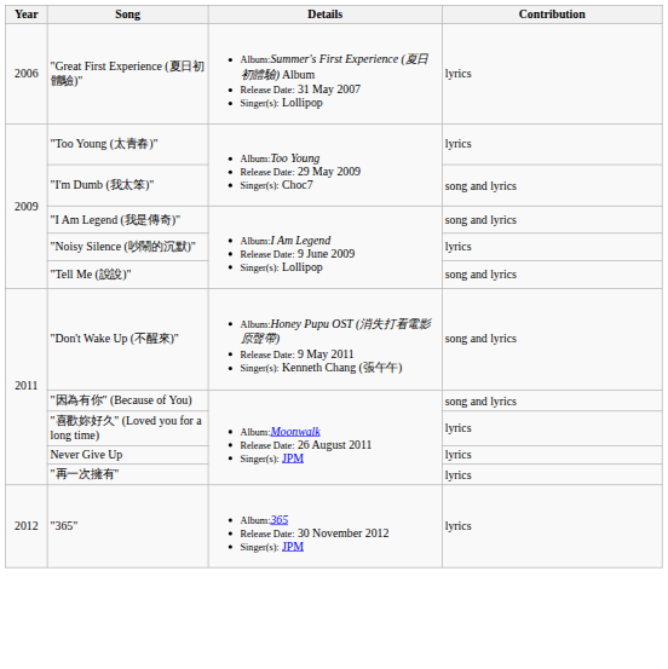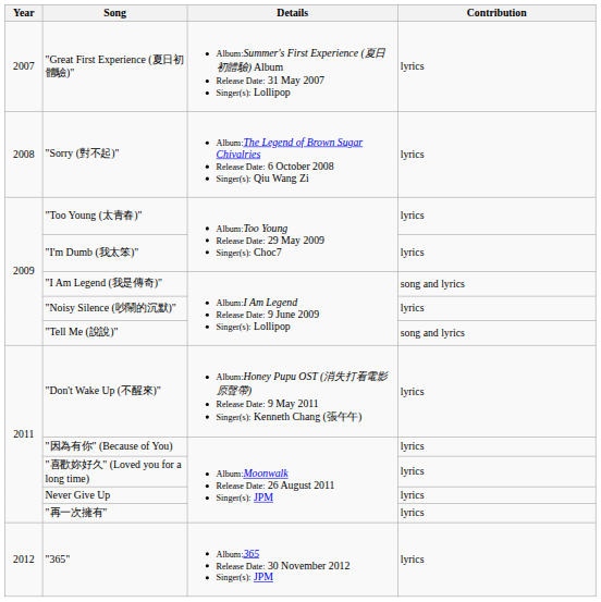 <table class="wikitable">
 <tr>
 <th style="width:50px;">Year</th>
 <th style="width:210px;">Song</th>
 <th style="width:310px;">Details</th>
 <th style="width:290px;">Contribution</th>
 </tr>
 <tr>
-<td style="text-align:center">2006</td>
+<td style="text-align:center">2007</td>
 <td>"Great First Experience (夏日初體驗)"</td>
 <td><br><ul><li><small>Album:</small><em>Summer's First Experience (夏日初體驗)</em> Album</li><li><small>Release Date:</small> 31 May 2007</li><li><small>Singer(s):</small> Lollipop</li></ul></td>
+<td>lyrics</td>
+</tr>
+<tr>
+<td style="text-align:center">2008</td>
+<td>"Sorry (對不起)"</td>
+<td><br><ul><li><small>Album:</small><em><a href='#'>The Legend of Brown Sugar Chivalries</a></em></li><li><small>Release Date:</small> 6 October 2008</li><li><small>Singer(s):</small> Qiu Wang Zi</li></ul></td>
 <td>lyrics</td>
 </tr>
 <tr>
 <td style="text-align:center" rowspan=5>2009</td>
 <td>"Too Young (太青春)"</td>
 <td rowspan=2><br><ul><li><small>Album:</small><em>Too Young</em></li><li><small>Release Date:</small> 29 May 2009</li><li><small>Singer(s):</small> Choc7</li></ul></td>
 <td>lyrics</td>
 </tr>
 <tr>
 <td>"I'm Dumb (我太笨)"</td>
-<td>song and lyrics</td>
+<td>lyrics</td>
 </tr>
 <tr>
 <td>"I Am Legend (我是傳奇)"</td>
 <td rowspan=3><br><ul><li><small>Album:</small><em>I Am Legend</em></li><li><small>Release Date:</small> 9 June 2009</li><li><small>Singer(s):</small> Lollipop</li></ul></td>
 <td>song and lyrics</td>
 </tr>
 <tr>
 <td>"Noisy Silence (吵鬧的沉默)"</td>
 <td>lyrics</td>
 </tr>
 <tr>
 <td>"Tell Me (說說)"</td>
 <td>song and lyrics</td>
 </tr>
 <tr>
 <td style="text-align:center" rowspan=5>2011</td>
 <td>"Don't Wake Up (不醒來)"</td>
 <td><br><ul><li><small>Album:</small><em>Honey Pupu OST (消失打看電影原聲帶)</em></li><li><small>Release Date:</small> 9 May 2011</li><li><small>Singer(s):</small> Kenneth Chang (張午午)</li></ul></td>
-<td>song and lyrics</td>
+<td>lyrics</td>
 </tr>
 <tr>
 <td>"因為有你" (Because of You)</td>
 <td rowspan=4><br><ul><li><small>Album:</small><em><a href='#'>Moonwalk</a></em></li><li><small>Release Date:</small> 26 August 2011</li><li><small>Singer(s):</small> <a href='#'>JPM</a></li></ul></td>
-<td>song and lyrics</td>
+<td>lyrics</td>
 </tr>
 <tr>
 <td>"喜歡妳好久" (Loved you for a long time)</td>
 <td>lyrics</td>
 </tr>
 <tr>
 <td>Never Give Up</td>
 <td>lyrics</td>
 </tr>
 <tr>
 <td>"再一次擁有"</td>
 <td>lyrics</td>
 </tr>
 <tr>
 <td style="text-align:center">2012</td>
 <td>"365"</td>
 <td><br><ul><li><small>Album:</small><em><a href='#'>365</a></em></li><li><small>Release Date:</small> 30 November 2012</li><li><small>Singer(s):</small> <a href='#'>JPM</a></li></ul></td>
 <td>lyrics</td>
 </tr>
 </table>
